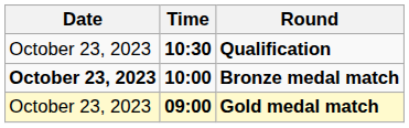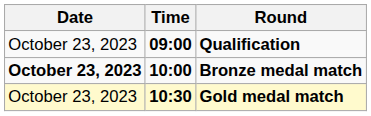 <table class="wikitable">
 <tr>
 <th>Date</th>
 <th>Time</th>
 <th>Round</th>
 </tr>
 <tr>
 <td>October 23, 2023</td>
-<td><strong>10:30</strong></td>
+<td><strong>09:00</strong></td>
 <td><strong>Qualification</strong></td>
 </tr>
 <tr>
 <td><strong>October 23, 2023</strong></td>
 <td><strong>10:00</strong></td>
 <td><strong>Bronze medal match</strong></td>
 </tr>
 <tr style=background:lemonchiffon>
 <td>October 23, 2023</td>
-<td><strong>09:00</strong></td>
+<td><strong>10:30</strong></td>
 <td><strong>Gold medal match</strong></td>
 </tr>
 </table>
